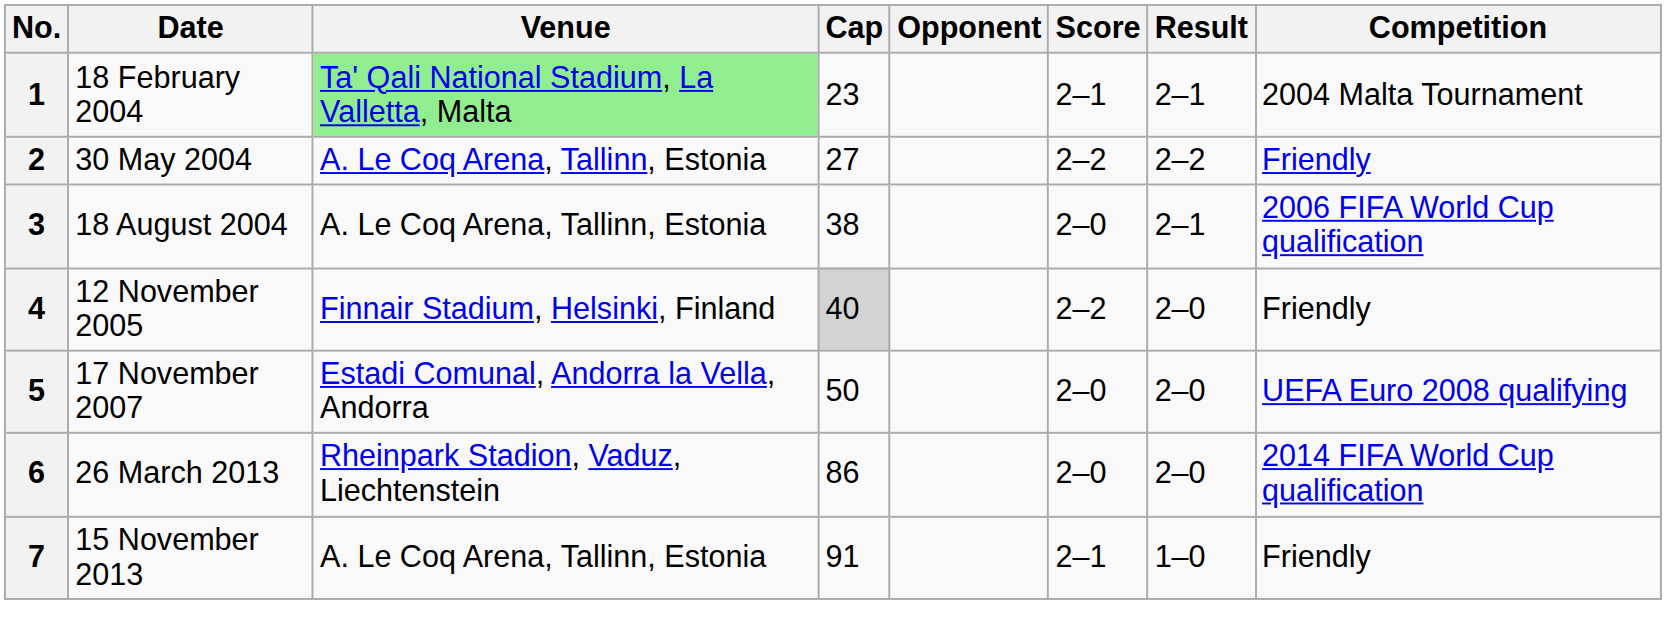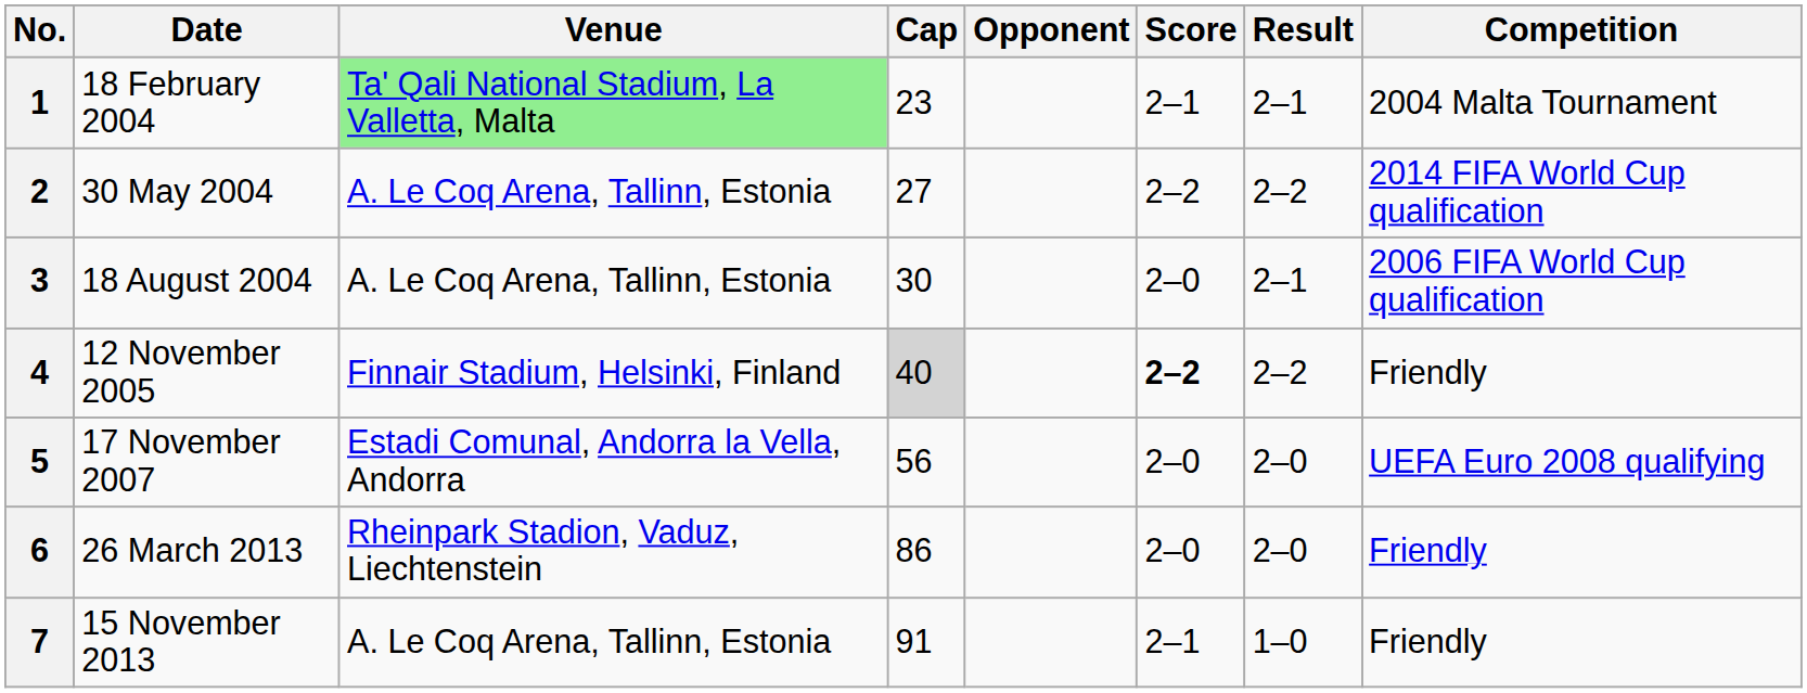 <table class="wikitable sortable plainrowheaders">
 <tr>
 <th scope=col>No.</th>
 <th scope=col data-sort-type=date>Date</th>
 <th scope=col>Venue</th>
 <th scope=col>Cap</th>
 <th scope=col>Opponent</th>
 <th scope=col>Score</th>
 <th scope=col>Result</th>
 <th scope=col>Competition</th>
 </tr>
 <tr>
 <th scope=row>1</th>
 <td>18 February 2004</td>
 <td style="background: lightgreen;"><a href='#'>Ta' Qali National Stadium</a>, <a href='#'>La Valletta</a>, Malta</td>
 <td>23</td>
 <td></td>
 <td>2–1</td>
 <td>2–1</td>
 <td>2004 Malta Tournament</td>
 </tr>
 <tr>
 <th scope=row>2</th>
 <td>30 May 2004</td>
 <td><a href='#'>A. Le Coq Arena</a>, <a href='#'>Tallinn</a>, Estonia</td>
 <td>27</td>
 <td></td>
 <td>2–2</td>
 <td>2–2</td>
-<td><a href='#'>Friendly</a></td>
+<td><a href='#'>2014 FIFA World Cup qualification</a></td>
 </tr>
 <tr>
 <th scope=row>3</th>
 <td>18 August 2004</td>
 <td>A. Le Coq Arena, Tallinn, Estonia</td>
-<td>38</td>
+<td>30</td>
 <td></td>
 <td>2–0</td>
 <td>2–1</td>
 <td><a href='#'>2006 FIFA World Cup qualification</a></td>
 </tr>
 <tr>
 <th scope=row>4</th>
 <td>12 November 2005</td>
 <td><a href='#'>Finnair Stadium</a>, <a href='#'>Helsinki</a>, Finland</td>
 <td style="background: lightgrey;">40</td>
 <td></td>
+<td><strong>2–2</strong></td>
 <td>2–2</td>
-<td>2–0</td>
 <td>Friendly</td>
 </tr>
 <tr>
 <th scope=row>5</th>
 <td>17 November 2007</td>
 <td><a href='#'>Estadi Comunal</a>, <a href='#'>Andorra la Vella</a>, Andorra</td>
-<td>50</td>
+<td>56</td>
 <td></td>
 <td>2–0</td>
 <td>2–0</td>
 <td><a href='#'>UEFA Euro 2008 qualifying</a></td>
 </tr>
 <tr>
 <th scope=row>6</th>
 <td>26 March 2013</td>
 <td><a href='#'>Rheinpark Stadion</a>, <a href='#'>Vaduz</a>, Liechtenstein</td>
 <td>86</td>
 <td></td>
 <td>2–0</td>
 <td>2–0</td>
-<td><a href='#'>2014 FIFA World Cup qualification</a></td>
+<td><a href='#'>Friendly</a></td>
 </tr>
 <tr>
 <th scope=row>7</th>
 <td>15 November 2013</td>
 <td>A. Le Coq Arena, Tallinn, Estonia</td>
 <td>91</td>
 <td></td>
 <td>2–1</td>
 <td>1–0</td>
 <td>Friendly</td>
 </tr>
 </table>
